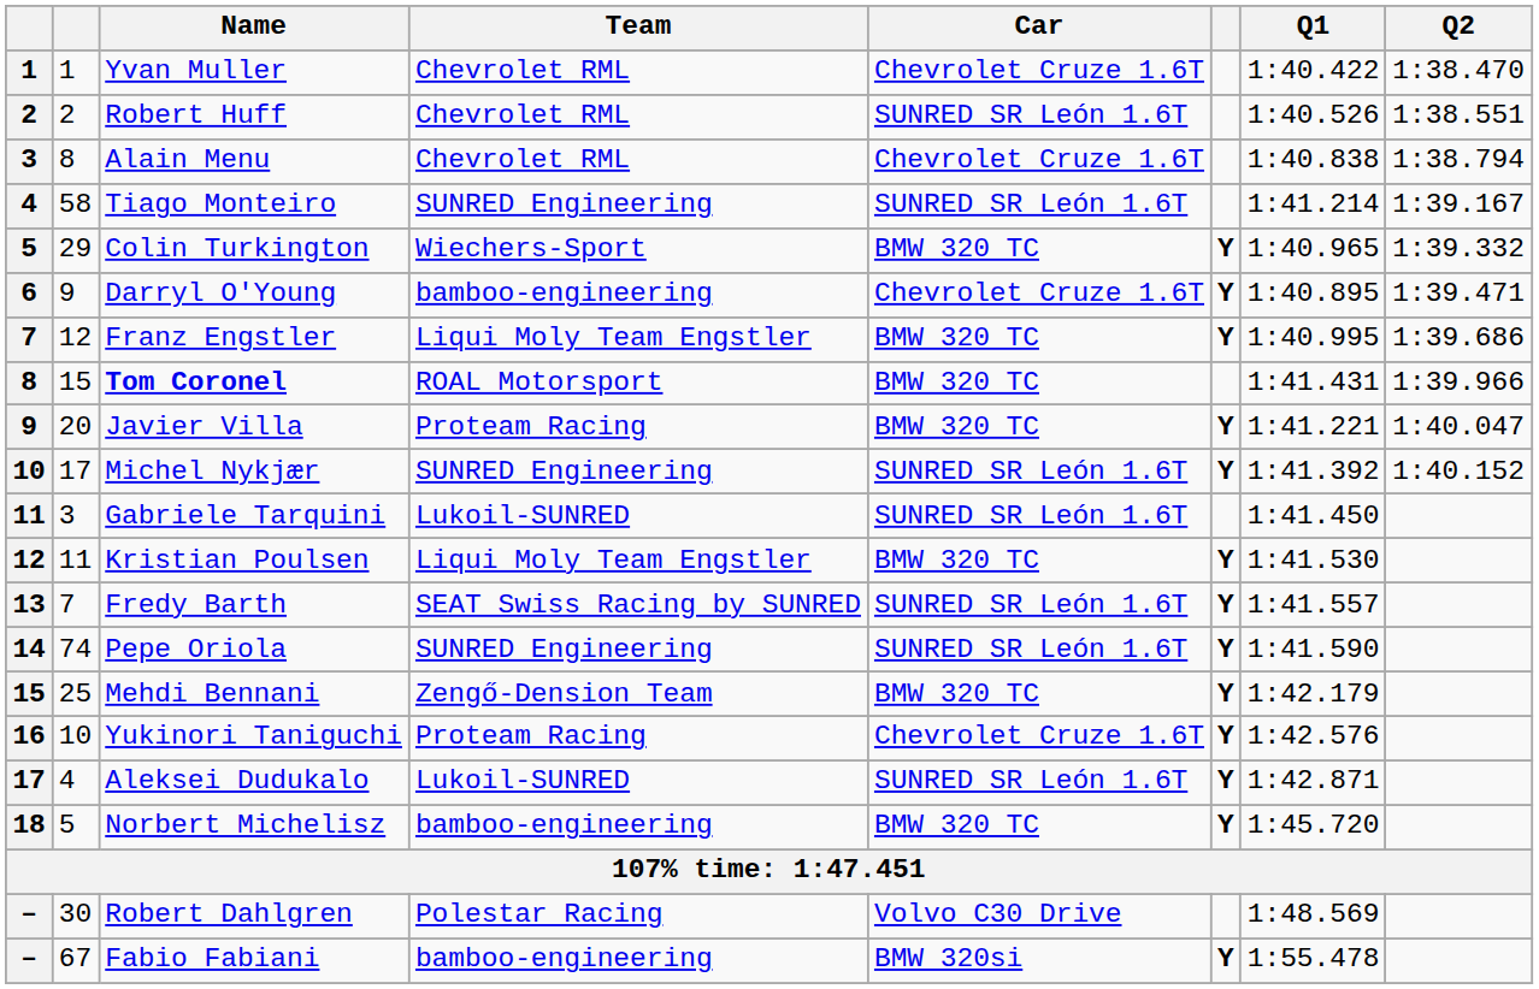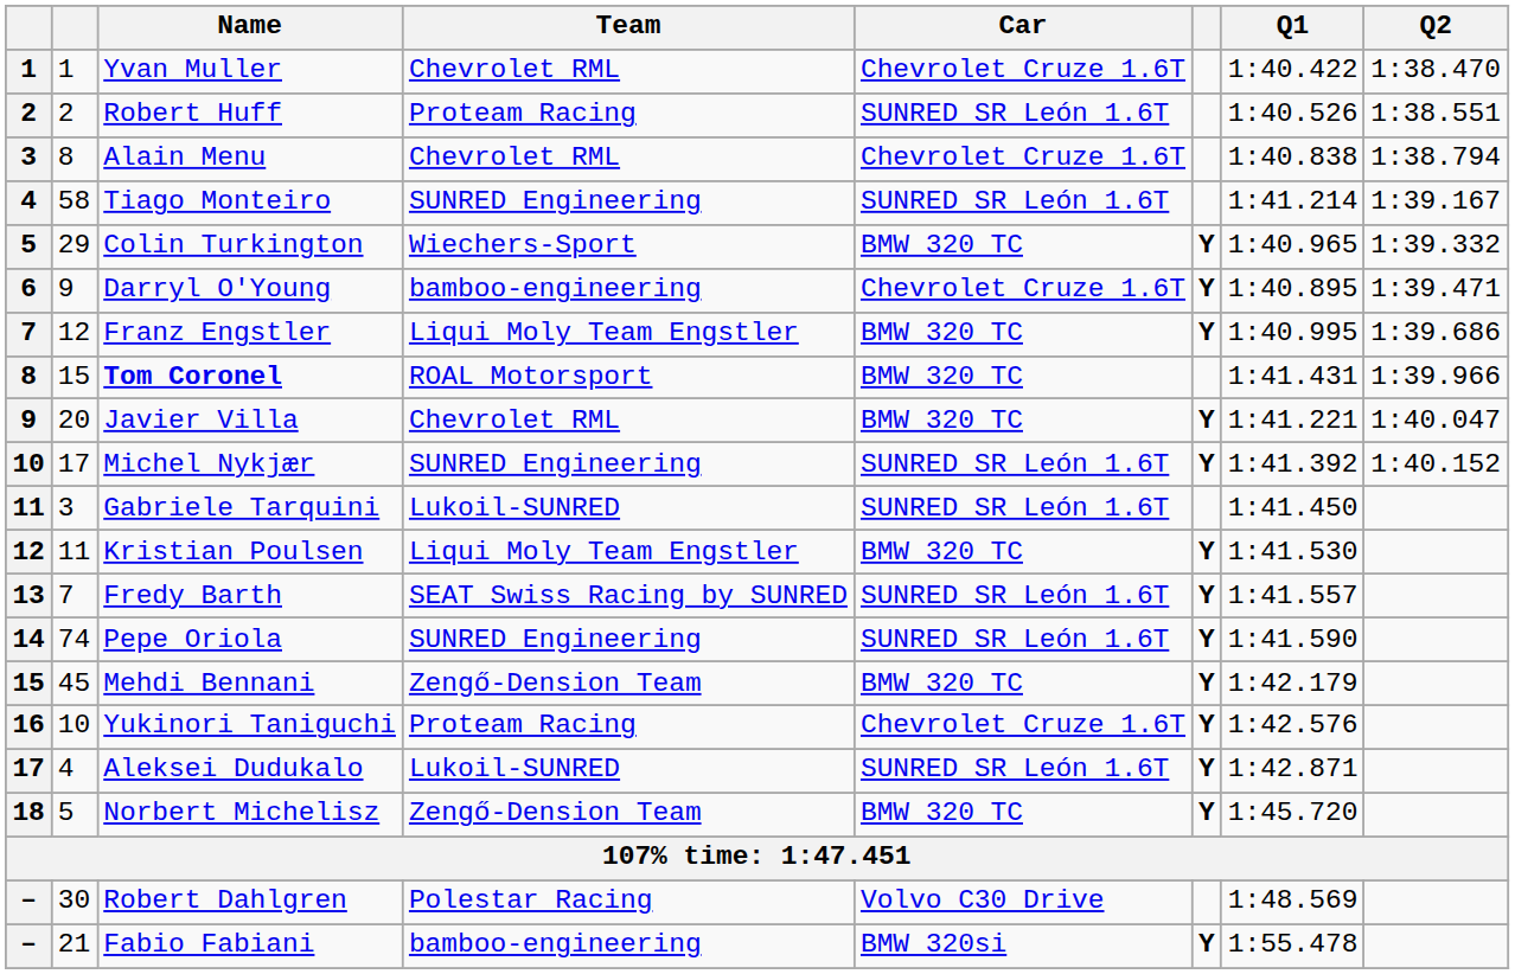 <table class="wikitable sortable" style="font-size: 95%;">
 <tr>
 <th></th>
 <th></th>
 <th>Name</th>
 <th>Team</th>
 <th>Car</th>
 <th></th>
 <th>Q1</th>
 <th>Q2</th>
 </tr>
 <tr>
 <th>1</th>
 <td>1</td>
 <td> <a href='#'>Yvan Muller</a></td>
 <td><a href='#'>Chevrolet RML</a></td>
 <td><a href='#'>Chevrolet Cruze 1.6T</a></td>
 <td></td>
 <td>1:40.422</td>
 <td>1:38.470</td>
 </tr>
 <tr>
 <th>2</th>
 <td>2</td>
 <td> <a href='#'>Robert Huff</a></td>
-<td><a href='#'>Chevrolet RML</a></td>
+<td><a href='#'>Proteam Racing</a></td>
 <td><a href='#'>SUNRED SR León 1.6T</a></td>
 <td></td>
 <td>1:40.526</td>
 <td>1:38.551</td>
 </tr>
 <tr>
 <th>3</th>
 <td>8</td>
 <td> <a href='#'>Alain Menu</a></td>
 <td><a href='#'>Chevrolet RML</a></td>
 <td><a href='#'>Chevrolet Cruze 1.6T</a></td>
 <td></td>
 <td>1:40.838</td>
 <td>1:38.794</td>
 </tr>
 <tr>
 <th>4</th>
 <td>58</td>
 <td> <a href='#'>Tiago Monteiro</a></td>
 <td><a href='#'>SUNRED Engineering</a></td>
 <td><a href='#'>SUNRED SR León 1.6T</a></td>
 <td></td>
 <td>1:41.214</td>
 <td>1:39.167</td>
 </tr>
 <tr>
 <th>5</th>
 <td>29</td>
 <td> <a href='#'>Colin Turkington</a></td>
 <td><a href='#'>Wiechers-Sport</a></td>
 <td><a href='#'>BMW 320 TC</a></td>
 <td align=center><strong><span>Y</span></strong></td>
 <td>1:40.965</td>
 <td>1:39.332</td>
 </tr>
 <tr>
 <th>6</th>
 <td>9</td>
 <td> <a href='#'>Darryl O'Young</a></td>
 <td><a href='#'>bamboo-engineering</a></td>
 <td><a href='#'>Chevrolet Cruze 1.6T</a></td>
 <td align=center><strong><span>Y</span></strong></td>
 <td>1:40.895</td>
 <td>1:39.471</td>
 </tr>
 <tr>
 <th>7</th>
 <td>12</td>
 <td> <a href='#'>Franz Engstler</a></td>
 <td><a href='#'>Liqui Moly Team Engstler</a></td>
 <td><a href='#'>BMW 320 TC</a></td>
 <td align=center><strong><span>Y</span></strong></td>
 <td>1:40.995</td>
 <td>1:39.686</td>
 </tr>
 <tr>
 <th>8</th>
 <td>15</td>
 <td> <strong><a href='#'>Tom Coronel</a></strong></td>
 <td><a href='#'>ROAL Motorsport</a></td>
 <td><a href='#'>BMW 320 TC</a></td>
 <td></td>
 <td>1:41.431</td>
 <td>1:39.966</td>
 </tr>
 <tr>
 <th>9</th>
 <td>20</td>
 <td> <a href='#'>Javier Villa</a></td>
-<td><a href='#'>Proteam Racing</a></td>
+<td><a href='#'>Chevrolet RML</a></td>
 <td><a href='#'>BMW 320 TC</a></td>
 <td align=center><strong><span>Y</span></strong></td>
 <td>1:41.221</td>
 <td>1:40.047</td>
 </tr>
 <tr>
 <th>10</th>
 <td>17</td>
 <td> <a href='#'>Michel Nykjær</a></td>
 <td><a href='#'>SUNRED Engineering</a></td>
 <td><a href='#'>SUNRED SR León 1.6T</a></td>
 <td align=center><strong><span>Y</span></strong></td>
 <td>1:41.392</td>
 <td>1:40.152</td>
 </tr>
 <tr>
 <th>11</th>
 <td>3</td>
 <td> <a href='#'>Gabriele Tarquini</a></td>
 <td><a href='#'>Lukoil-SUNRED</a></td>
 <td><a href='#'>SUNRED SR León 1.6T</a></td>
 <td></td>
 <td>1:41.450</td>
 <td></td>
 </tr>
 <tr>
 <th>12</th>
 <td>11</td>
 <td> <a href='#'>Kristian Poulsen</a></td>
 <td><a href='#'>Liqui Moly Team Engstler</a></td>
 <td><a href='#'>BMW 320 TC</a></td>
 <td align=center><strong><span>Y</span></strong></td>
 <td>1:41.530</td>
 <td></td>
 </tr>
 <tr>
 <th>13</th>
 <td>7</td>
 <td> <a href='#'>Fredy Barth</a></td>
 <td><a href='#'>SEAT Swiss Racing by SUNRED</a></td>
 <td><a href='#'>SUNRED SR León 1.6T</a></td>
 <td align=center><strong><span>Y</span></strong></td>
 <td>1:41.557</td>
 <td></td>
 </tr>
 <tr>
 <th>14</th>
 <td>74</td>
 <td> <a href='#'>Pepe Oriola</a></td>
 <td><a href='#'>SUNRED Engineering</a></td>
 <td><a href='#'>SUNRED SR León 1.6T</a></td>
 <td align=center><strong><span>Y</span></strong></td>
 <td>1:41.590</td>
 <td></td>
 </tr>
 <tr>
 <th>15</th>
-<td>25</td>
+<td>45</td>
 <td> <a href='#'>Mehdi Bennani</a></td>
 <td><a href='#'>Zengő-Dension Team</a></td>
 <td><a href='#'>BMW 320 TC</a></td>
 <td align=center><strong><span>Y</span></strong></td>
 <td>1:42.179</td>
 <td></td>
 </tr>
 <tr>
 <th>16</th>
 <td>10</td>
 <td> <a href='#'>Yukinori Taniguchi</a></td>
 <td><a href='#'>Proteam Racing</a></td>
 <td><a href='#'>Chevrolet Cruze 1.6T</a></td>
 <td align=center><strong><span>Y</span></strong></td>
 <td>1:42.576</td>
 <td></td>
 </tr>
 <tr>
 <th>17</th>
 <td>4</td>
 <td> <a href='#'>Aleksei Dudukalo</a></td>
 <td><a href='#'>Lukoil-SUNRED</a></td>
 <td><a href='#'>SUNRED SR León 1.6T</a></td>
 <td align=center><strong><span>Y</span></strong></td>
 <td>1:42.871</td>
 <td></td>
 </tr>
 <tr>
 <th>18</th>
 <td>5</td>
 <td> <a href='#'>Norbert Michelisz</a></td>
-<td><a href='#'>bamboo-engineering</a></td>
+<td><a href='#'>Zengő-Dension Team</a></td>
 <td><a href='#'>BMW 320 TC</a></td>
 <td align=center><strong><span>Y</span></strong></td>
 <td>1:45.720</td>
 <td></td>
 </tr>
 <tr>
 <th colspan=8>107% time: 1:47.451</th>
 </tr>
 <tr>
 <th>–</th>
 <td>30</td>
 <td> <a href='#'>Robert Dahlgren</a></td>
 <td><a href='#'>Polestar Racing</a></td>
 <td><a href='#'>Volvo C30 Drive</a></td>
 <td></td>
 <td>1:48.569</td>
 <td></td>
 </tr>
 <tr>
 <th>–</th>
-<td>67</td>
+<td>21</td>
 <td> <a href='#'>Fabio Fabiani</a></td>
 <td><a href='#'>bamboo-engineering</a></td>
 <td><a href='#'>BMW 320si</a></td>
 <td align=center><strong><span>Y</span></strong></td>
 <td>1:55.478</td>
 <td></td>
 </tr>
 </table>
